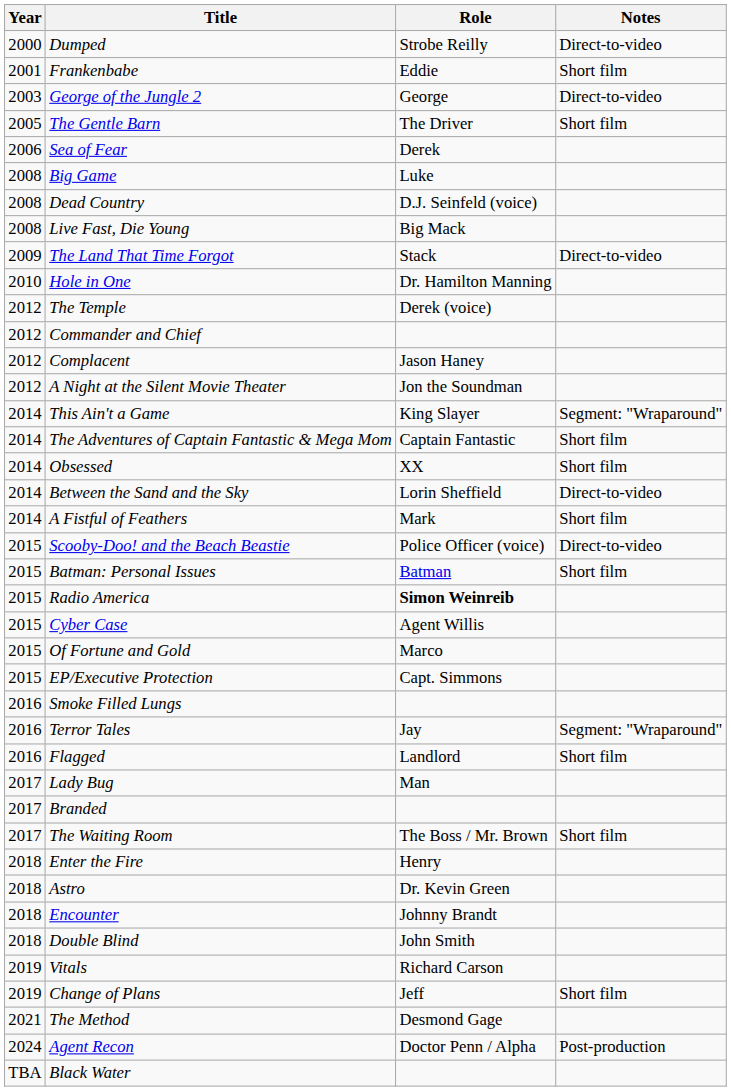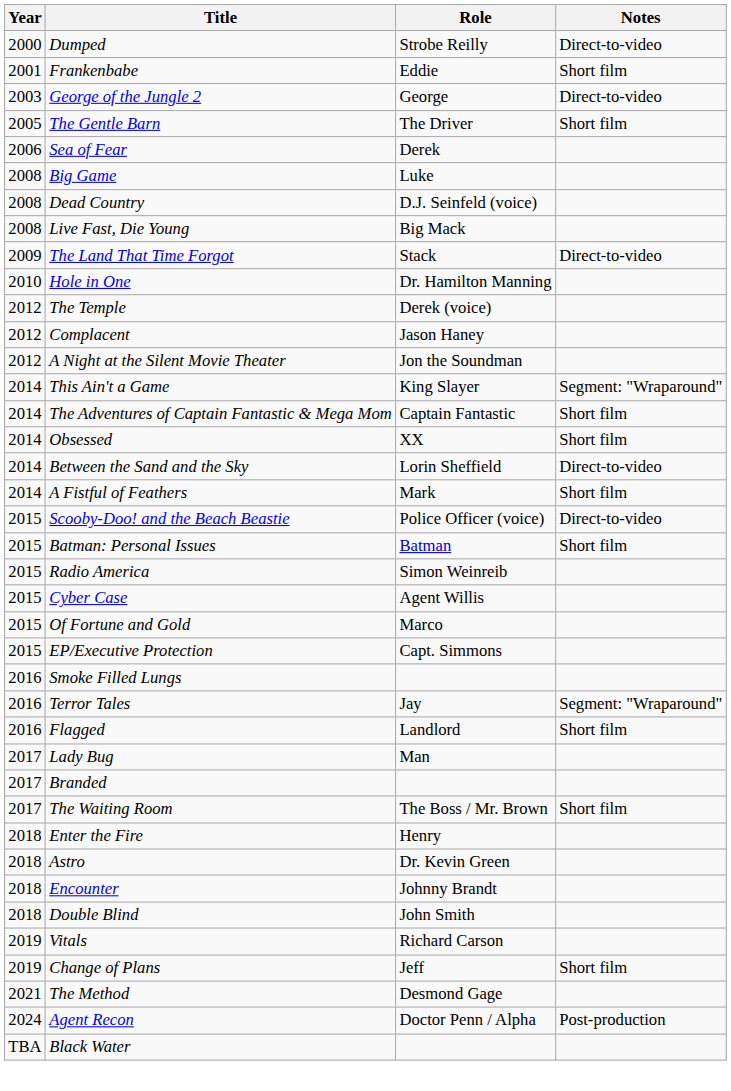 <table class="wikitable sortable">
 <tr>
 <th>Year</th>
 <th>Title</th>
 <th>Role</th>
 <th>Notes</th>
 </tr>
 <tr>
 <td>2000</td>
 <td><em>Dumped</em></td>
 <td>Strobe Reilly</td>
 <td>Direct-to-video</td>
 </tr>
 <tr>
 <td>2001</td>
 <td><em>Frankenbabe</em></td>
 <td>Eddie</td>
 <td>Short film</td>
 </tr>
 <tr>
 <td>2003</td>
 <td><em><a href='#'>George of the Jungle 2</a></em></td>
 <td>George</td>
 <td>Direct-to-video</td>
 </tr>
 <tr>
 <td>2005</td>
 <td><em><a href='#'>The Gentle Barn</a></em></td>
 <td>The Driver</td>
 <td>Short film</td>
 </tr>
 <tr>
 <td>2006</td>
 <td><em><a href='#'>Sea of Fear</a></em></td>
 <td>Derek</td>
 <td></td>
 </tr>
 <tr>
 <td>2008</td>
 <td><em><a href='#'>Big Game</a></em></td>
 <td>Luke</td>
 <td></td>
 </tr>
 <tr>
 <td>2008</td>
 <td><em>Dead Country</em></td>
 <td>D.J. Seinfeld (voice)</td>
 <td></td>
 </tr>
 <tr>
 <td>2008</td>
 <td><em>Live Fast, Die Young</em></td>
 <td>Big Mack</td>
 <td></td>
 </tr>
 <tr>
 <td>2009</td>
 <td><em><a href='#'>The Land That Time Forgot</a></em></td>
 <td>Stack</td>
 <td>Direct-to-video</td>
 </tr>
 <tr>
 <td>2010</td>
 <td><em><a href='#'>Hole in One</a></em></td>
 <td>Dr. Hamilton Manning</td>
 <td></td>
 </tr>
 <tr>
 <td>2012</td>
 <td><em>The Temple</em></td>
 <td>Derek (voice)</td>
 <td></td>
 </tr>
 <tr>
 <td>2012</td>
-<td><em>Commander and Chief</em></td>
-<td></td>
-<td></td>
-</tr>
-<tr>
-<td>2012</td>
 <td><em>Complacent</em></td>
 <td>Jason Haney</td>
 <td></td>
 </tr>
 <tr>
 <td>2012</td>
 <td><em>A Night at the Silent Movie Theater</em></td>
 <td>Jon the Soundman</td>
 <td></td>
 </tr>
 <tr>
 <td>2014</td>
 <td><em>This Ain't a Game</em></td>
 <td>King Slayer</td>
 <td>Segment: "Wraparound"</td>
 </tr>
 <tr>
 <td>2014</td>
 <td><em>The Adventures of Captain Fantastic & Mega Mom</em></td>
 <td>Captain Fantastic</td>
 <td>Short film</td>
 </tr>
 <tr>
 <td>2014</td>
 <td><em>Obsessed</em></td>
 <td>XX</td>
 <td>Short film</td>
 </tr>
 <tr>
 <td>2014</td>
 <td><em>Between the Sand and the Sky</em></td>
 <td>Lorin Sheffield</td>
 <td>Direct-to-video</td>
 </tr>
 <tr>
 <td>2014</td>
 <td><em>A Fistful of Feathers</em></td>
 <td>Mark</td>
 <td>Short film</td>
 </tr>
 <tr>
 <td>2015</td>
 <td><em><a href='#'>Scooby-Doo! and the Beach Beastie</a></em></td>
 <td>Police Officer (voice)</td>
 <td>Direct-to-video</td>
 </tr>
 <tr>
 <td>2015</td>
 <td><em>Batman: Personal Issues</em></td>
 <td><a href='#'>Batman</a></td>
 <td>Short film</td>
 </tr>
 <tr>
 <td>2015</td>
 <td><em>Radio America</em></td>
-<td><strong>Simon Weinreib</strong></td>
+<td>Simon Weinreib</td>
 <td></td>
 </tr>
 <tr>
 <td>2015</td>
 <td><em><a href='#'>Cyber Case</a></em></td>
 <td>Agent Willis</td>
 <td></td>
 </tr>
 <tr>
 <td>2015</td>
 <td><em>Of Fortune and Gold</em></td>
 <td>Marco</td>
 <td></td>
 </tr>
 <tr>
 <td>2015</td>
 <td><em>EP/Executive Protection</em></td>
 <td>Capt. Simmons</td>
 <td></td>
 </tr>
 <tr>
 <td>2016</td>
 <td><em>Smoke Filled Lungs</em></td>
 <td></td>
 <td></td>
 </tr>
 <tr>
 <td>2016</td>
 <td><em>Terror Tales</em></td>
 <td>Jay</td>
 <td>Segment: "Wraparound"</td>
 </tr>
 <tr>
 <td>2016</td>
 <td><em>Flagged</em></td>
 <td>Landlord</td>
 <td>Short film</td>
 </tr>
 <tr>
 <td>2017</td>
 <td><em>Lady Bug</em></td>
 <td>Man</td>
 <td></td>
 </tr>
 <tr>
 <td>2017</td>
 <td><em>Branded</em></td>
 <td></td>
 <td></td>
 </tr>
 <tr>
 <td>2017</td>
 <td><em>The Waiting Room</em></td>
 <td>The Boss / Mr. Brown</td>
 <td>Short film</td>
 </tr>
 <tr>
 <td>2018</td>
 <td><em>Enter the Fire</em></td>
 <td>Henry</td>
 <td></td>
 </tr>
 <tr>
 <td>2018</td>
 <td><em>Astro</em></td>
 <td>Dr. Kevin Green</td>
 <td></td>
 </tr>
 <tr>
 <td>2018</td>
 <td><em><a href='#'>Encounter</a></em></td>
 <td>Johnny Brandt</td>
 <td></td>
 </tr>
 <tr>
 <td>2018</td>
 <td><em>Double Blind</em></td>
 <td>John Smith</td>
 <td></td>
 </tr>
 <tr>
 <td>2019</td>
 <td><em>Vitals</em></td>
 <td>Richard Carson</td>
 <td></td>
 </tr>
 <tr>
 <td>2019</td>
 <td><em>Change of Plans</em></td>
 <td>Jeff</td>
 <td>Short film</td>
 </tr>
 <tr>
 <td>2021</td>
 <td><em>The Method</em></td>
 <td>Desmond Gage</td>
 <td></td>
 </tr>
 <tr>
 <td>2024</td>
 <td><em><a href='#'>Agent Recon</a></em></td>
 <td>Doctor Penn / Alpha</td>
 <td>Post-production</td>
 </tr>
 <tr>
 <td>TBA</td>
 <td><em>Black Water</em></td>
 <td></td>
 <td></td>
 </tr>
 </table>
